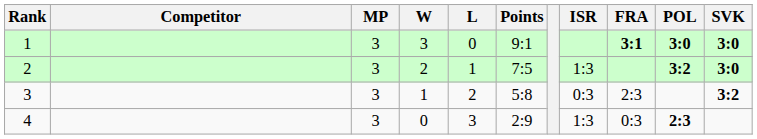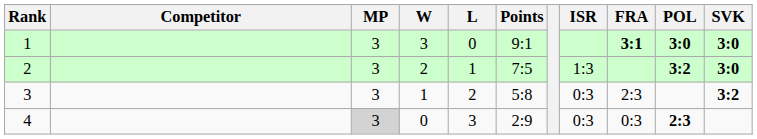 <table class="wikitable" style="text-align:center">
 <tr>
 <th>Rank</th>
 <th style="width:18em">Competitor</th>
 <th style="width:2.5em">MP</th>
 <th style="width:2.5em">W</th>
 <th style="width:2.5em">L</th>
 <th>Points</th>
 <th rowspan="5"> </th>
 <th style="width:2.5em">ISR</th>
 <th style="width:2.5em">FRA</th>
 <th style="width:2.5em">POL</th>
 <th style="width:2.5em">SVK</th>
 </tr>
 <tr style="background:#cfc;">
 <td>1</td>
 <td style="text-align:left"></td>
 <td>3</td>
 <td>3</td>
 <td>0</td>
 <td>9:1</td>
 <td></td>
 <td><strong>3:1</strong></td>
 <td><strong>3:0</strong></td>
 <td><strong>3:0</strong></td>
 </tr>
 <tr style="background:#cfc;">
 <td>2</td>
 <td style="text-align:left"></td>
 <td>3</td>
 <td>2</td>
 <td>1</td>
 <td>7:5</td>
 <td>1:3</td>
 <td></td>
 <td><strong>3:2</strong></td>
 <td><strong>3:0</strong></td>
 </tr>
 <tr>
 <td>3</td>
 <td style="text-align:left"></td>
 <td>3</td>
 <td>1</td>
 <td>2</td>
 <td>5:8</td>
 <td>0:3</td>
 <td>2:3</td>
 <td></td>
 <td><strong>3:2</strong></td>
 </tr>
 <tr>
 <td>4</td>
 <td style="text-align:left"></td>
-<td>3</td>
+<td style="background: lightgrey;">3</td>
 <td>0</td>
 <td>3</td>
 <td>2:9</td>
-<td>1:3</td>
+<td>0:3</td>
 <td>0:3</td>
 <td><strong>2:3</strong></td>
 <td></td>
 </tr>
 </table>
